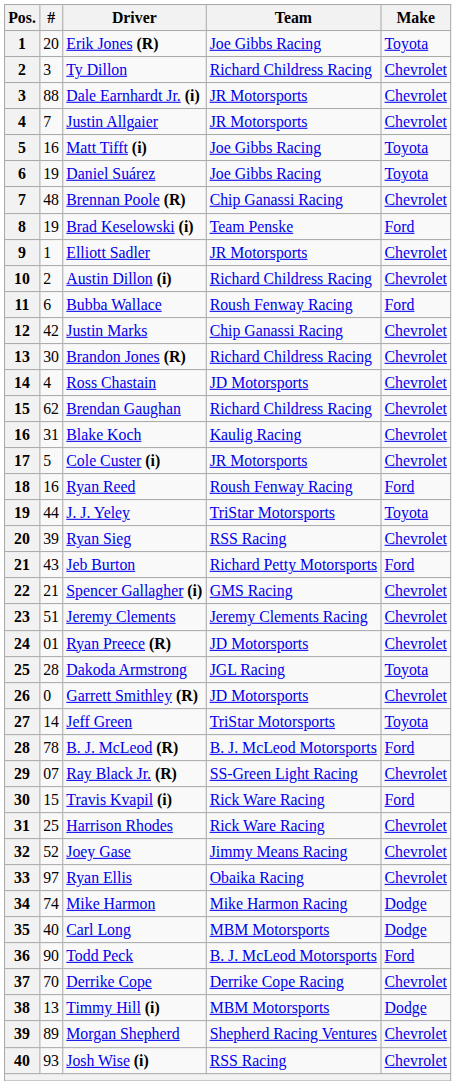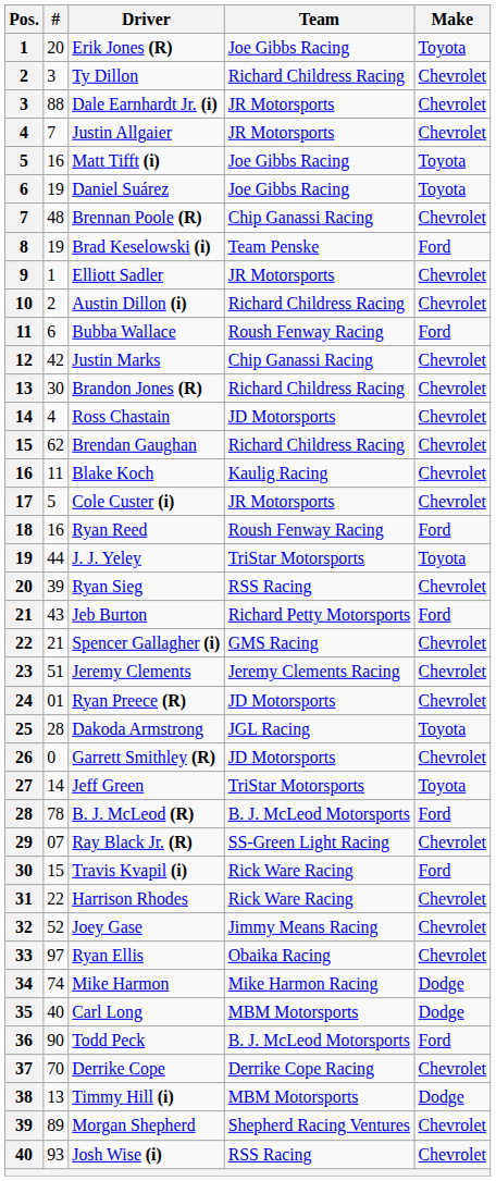 <table class="wikitable" style="font-size:95%">
 <tr>
 <th>Pos.</th>
 <th>#</th>
 <th>Driver</th>
 <th>Team</th>
 <th>Make</th>
 </tr>
 <tr>
 <th>1</th>
 <td>20</td>
 <td><a href='#'>Erik Jones</a> <strong>(R)</strong></td>
 <td><a href='#'>Joe Gibbs Racing</a></td>
 <td><a href='#'>Toyota</a></td>
 </tr>
 <tr>
 <th>2</th>
 <td>3</td>
 <td><a href='#'>Ty Dillon</a></td>
 <td><a href='#'>Richard Childress Racing</a></td>
 <td><a href='#'>Chevrolet</a></td>
 </tr>
 <tr>
 <th>3</th>
 <td>88</td>
 <td><a href='#'>Dale Earnhardt Jr.</a> <strong>(i)</strong></td>
 <td><a href='#'>JR Motorsports</a></td>
 <td><a href='#'>Chevrolet</a></td>
 </tr>
 <tr>
 <th>4</th>
 <td>7</td>
 <td><a href='#'>Justin Allgaier</a></td>
 <td><a href='#'>JR Motorsports</a></td>
 <td><a href='#'>Chevrolet</a></td>
 </tr>
 <tr>
 <th>5</th>
 <td>16</td>
 <td><a href='#'>Matt Tifft</a> <strong>(i)</strong></td>
 <td><a href='#'>Joe Gibbs Racing</a></td>
 <td><a href='#'>Toyota</a></td>
 </tr>
 <tr>
 <th>6</th>
 <td>19</td>
 <td><a href='#'>Daniel Suárez</a></td>
 <td><a href='#'>Joe Gibbs Racing</a></td>
 <td><a href='#'>Toyota</a></td>
 </tr>
 <tr>
 <th>7</th>
 <td>48</td>
 <td><a href='#'>Brennan Poole</a> <strong>(R)</strong></td>
 <td><a href='#'>Chip Ganassi Racing</a></td>
 <td><a href='#'>Chevrolet</a></td>
 </tr>
 <tr>
 <th>8</th>
 <td>19</td>
 <td><a href='#'>Brad Keselowski</a> <strong>(i)</strong></td>
 <td><a href='#'>Team Penske</a></td>
 <td><a href='#'>Ford</a></td>
 </tr>
 <tr>
 <th>9</th>
 <td>1</td>
 <td><a href='#'>Elliott Sadler</a></td>
 <td><a href='#'>JR Motorsports</a></td>
 <td><a href='#'>Chevrolet</a></td>
 </tr>
 <tr>
 <th>10</th>
 <td>2</td>
 <td><a href='#'>Austin Dillon</a> <strong>(i)</strong></td>
 <td><a href='#'>Richard Childress Racing</a></td>
 <td><a href='#'>Chevrolet</a></td>
 </tr>
 <tr>
 <th>11</th>
 <td>6</td>
 <td><a href='#'>Bubba Wallace</a></td>
 <td><a href='#'>Roush Fenway Racing</a></td>
 <td><a href='#'>Ford</a></td>
 </tr>
 <tr>
 <th>12</th>
 <td>42</td>
 <td><a href='#'>Justin Marks</a></td>
 <td><a href='#'>Chip Ganassi Racing</a></td>
 <td><a href='#'>Chevrolet</a></td>
 </tr>
 <tr>
 <th>13</th>
 <td>30</td>
 <td><a href='#'>Brandon Jones</a> <strong>(R)</strong></td>
 <td><a href='#'>Richard Childress Racing</a></td>
 <td><a href='#'>Chevrolet</a></td>
 </tr>
 <tr>
 <th>14</th>
 <td>4</td>
 <td><a href='#'>Ross Chastain</a></td>
 <td><a href='#'>JD Motorsports</a></td>
 <td><a href='#'>Chevrolet</a></td>
 </tr>
 <tr>
 <th>15</th>
 <td>62</td>
 <td><a href='#'>Brendan Gaughan</a></td>
 <td><a href='#'>Richard Childress Racing</a></td>
 <td><a href='#'>Chevrolet</a></td>
 </tr>
 <tr>
 <th>16</th>
-<td>31</td>
+<td>11</td>
 <td><a href='#'>Blake Koch</a></td>
 <td><a href='#'>Kaulig Racing</a></td>
 <td><a href='#'>Chevrolet</a></td>
 </tr>
 <tr>
 <th>17</th>
 <td>5</td>
 <td><a href='#'>Cole Custer</a> <strong>(i)</strong></td>
 <td><a href='#'>JR Motorsports</a></td>
 <td><a href='#'>Chevrolet</a></td>
 </tr>
 <tr>
 <th>18</th>
 <td>16</td>
 <td><a href='#'>Ryan Reed</a></td>
 <td><a href='#'>Roush Fenway Racing</a></td>
 <td><a href='#'>Ford</a></td>
 </tr>
 <tr>
 <th>19</th>
 <td>44</td>
 <td><a href='#'>J. J. Yeley</a></td>
 <td><a href='#'>TriStar Motorsports</a></td>
 <td><a href='#'>Toyota</a></td>
 </tr>
 <tr>
 <th>20</th>
 <td>39</td>
 <td><a href='#'>Ryan Sieg</a></td>
 <td><a href='#'>RSS Racing</a></td>
 <td><a href='#'>Chevrolet</a></td>
 </tr>
 <tr>
 <th>21</th>
 <td>43</td>
 <td><a href='#'>Jeb Burton</a></td>
 <td><a href='#'>Richard Petty Motorsports</a></td>
 <td><a href='#'>Ford</a></td>
 </tr>
 <tr>
 <th>22</th>
 <td>21</td>
 <td><a href='#'>Spencer Gallagher</a> <strong>(i)</strong></td>
 <td><a href='#'>GMS Racing</a></td>
 <td><a href='#'>Chevrolet</a></td>
 </tr>
 <tr>
 <th>23</th>
 <td>51</td>
 <td><a href='#'>Jeremy Clements</a></td>
 <td><a href='#'>Jeremy Clements Racing</a></td>
 <td><a href='#'>Chevrolet</a></td>
 </tr>
 <tr>
 <th>24</th>
 <td>01</td>
 <td><a href='#'>Ryan Preece</a> <strong>(R)</strong></td>
 <td><a href='#'>JD Motorsports</a></td>
 <td><a href='#'>Chevrolet</a></td>
 </tr>
 <tr>
 <th>25</th>
 <td>28</td>
 <td><a href='#'>Dakoda Armstrong</a></td>
 <td><a href='#'>JGL Racing</a></td>
 <td><a href='#'>Toyota</a></td>
 </tr>
 <tr>
 <th>26</th>
 <td>0</td>
 <td><a href='#'>Garrett Smithley</a> <strong>(R)</strong></td>
 <td><a href='#'>JD Motorsports</a></td>
 <td><a href='#'>Chevrolet</a></td>
 </tr>
 <tr>
 <th>27</th>
 <td>14</td>
 <td><a href='#'>Jeff Green</a></td>
 <td><a href='#'>TriStar Motorsports</a></td>
 <td><a href='#'>Toyota</a></td>
 </tr>
 <tr>
 <th>28</th>
 <td>78</td>
 <td><a href='#'>B. J. McLeod</a> <strong>(R)</strong></td>
 <td><a href='#'>B. J. McLeod Motorsports</a></td>
 <td><a href='#'>Ford</a></td>
 </tr>
 <tr>
 <th>29</th>
 <td>07</td>
 <td><a href='#'>Ray Black Jr.</a> <strong>(R)</strong></td>
 <td><a href='#'>SS-Green Light Racing</a></td>
 <td><a href='#'>Chevrolet</a></td>
 </tr>
 <tr>
 <th>30</th>
 <td>15</td>
 <td><a href='#'>Travis Kvapil</a> <strong>(i)</strong></td>
 <td><a href='#'>Rick Ware Racing</a></td>
 <td><a href='#'>Ford</a></td>
 </tr>
 <tr>
 <th>31</th>
-<td>25</td>
+<td>22</td>
 <td><a href='#'>Harrison Rhodes</a></td>
 <td><a href='#'>Rick Ware Racing</a></td>
 <td><a href='#'>Chevrolet</a></td>
 </tr>
 <tr>
 <th>32</th>
 <td>52</td>
 <td><a href='#'>Joey Gase</a></td>
 <td><a href='#'>Jimmy Means Racing</a></td>
 <td><a href='#'>Chevrolet</a></td>
 </tr>
 <tr>
 <th>33</th>
 <td>97</td>
 <td><a href='#'>Ryan Ellis</a></td>
 <td><a href='#'>Obaika Racing</a></td>
 <td><a href='#'>Chevrolet</a></td>
 </tr>
 <tr>
 <th>34</th>
 <td>74</td>
 <td><a href='#'>Mike Harmon</a></td>
 <td><a href='#'>Mike Harmon Racing</a></td>
 <td><a href='#'>Dodge</a></td>
 </tr>
 <tr>
 <th>35</th>
 <td>40</td>
 <td><a href='#'>Carl Long</a></td>
 <td><a href='#'>MBM Motorsports</a></td>
 <td><a href='#'>Dodge</a></td>
 </tr>
 <tr>
 <th>36</th>
 <td>90</td>
 <td><a href='#'>Todd Peck</a></td>
 <td><a href='#'>B. J. McLeod Motorsports</a></td>
 <td><a href='#'>Ford</a></td>
 </tr>
 <tr>
 <th>37</th>
 <td>70</td>
 <td><a href='#'>Derrike Cope</a></td>
 <td><a href='#'>Derrike Cope Racing</a></td>
 <td><a href='#'>Chevrolet</a></td>
 </tr>
 <tr>
 <th>38</th>
 <td>13</td>
 <td><a href='#'>Timmy Hill</a> <strong>(i)</strong></td>
 <td><a href='#'>MBM Motorsports</a></td>
 <td><a href='#'>Dodge</a></td>
 </tr>
 <tr>
 <th>39</th>
 <td>89</td>
 <td><a href='#'>Morgan Shepherd</a></td>
 <td><a href='#'>Shepherd Racing Ventures</a></td>
 <td><a href='#'>Chevrolet</a></td>
 </tr>
 <tr>
 <th>40</th>
 <td>93</td>
 <td><a href='#'>Josh Wise</a> <strong>(i)</strong></td>
 <td><a href='#'>RSS Racing</a></td>
 <td><a href='#'>Chevrolet</a></td>
 </tr>
 <tr>
 <th colspan="5"></th>
 </tr>
 </table>
